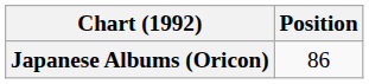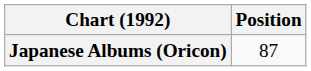 <table class="wikitable plainrowheaders" style="text-align:center">
 <tr>
 <th scope="col">Chart (1992)</th>
 <th scope="col">Position</th>
 </tr>
 <tr>
 <th scope="row">Japanese Albums (Oricon)</th>
-<td>86</td>
+<td>87</td>
 </tr>
 </table>
